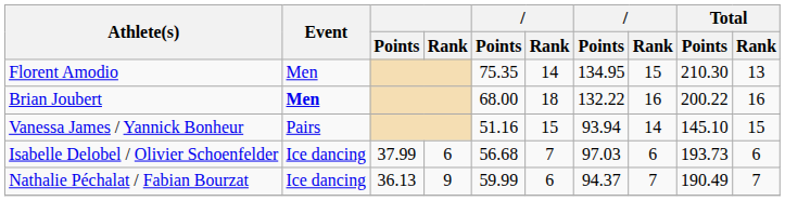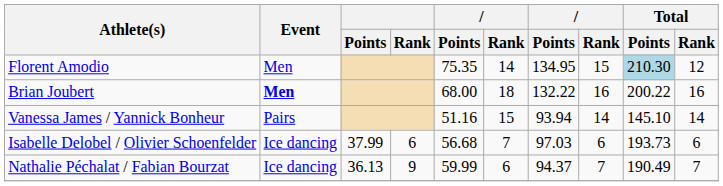 <table class="wikitable">
 <tr>
 <th rowspan="2">Athlete(s)</th>
 <th rowspan="2">Event</th>
 <th colspan="2"></th>
 <th colspan="2">/</th>
 <th colspan="2">/</th>
 <th colspan="2">Total</th>
 </tr>
 <tr>
 <th>Points</th>
 <th>Rank</th>
 <th>Points</th>
 <th>Rank</th>
 <th>Points</th>
 <th>Rank</th>
 <th>Points</th>
 <th>Rank</th>
 </tr>
 <tr>
 <td><a href='#'>Florent Amodio</a></td>
 <td><a href='#'>Men</a></td>
 <td colspan="2" bgcolor="wheat"></td>
 <td style="text-align:center;">75.35</td>
 <td style="text-align:center;">14</td>
 <td style="text-align:center;">134.95</td>
 <td style="text-align:center;">15</td>
-<td style="text-align:center;">210.30</td>
-<td style="text-align:center;">13</td>
+<td style="background: lightblue; text-align:center;">210.30</td>
+<td style="text-align:center;">12</td>
 </tr>
 <tr>
 <td><a href='#'>Brian Joubert</a></td>
 <td><strong><a href='#'>Men</a></strong></td>
 <td colspan="2" bgcolor="wheat"></td>
 <td style="text-align:center;">68.00</td>
 <td style="text-align:center;">18</td>
 <td style="text-align:center;">132.22</td>
 <td style="text-align:center;">16</td>
 <td style="text-align:center;">200.22</td>
 <td style="text-align:center;">16</td>
 </tr>
 <tr>
 <td><a href='#'>Vanessa James</a> / <a href='#'>Yannick Bonheur</a></td>
 <td><a href='#'>Pairs</a></td>
 <td colspan="2" bgcolor="wheat"></td>
 <td style="text-align:center;">51.16</td>
 <td style="text-align:center;">15</td>
 <td style="text-align:center;">93.94</td>
 <td style="text-align:center;">14</td>
 <td style="text-align:center;">145.10</td>
-<td style="text-align:center;">15</td>
+<td style="text-align:center;">14</td>
 </tr>
 <tr>
 <td><a href='#'>Isabelle Delobel</a> / <a href='#'>Olivier Schoenfelder</a></td>
 <td><a href='#'>Ice dancing</a></td>
 <td style="text-align:center;">37.99</td>
 <td style="text-align:center;">6</td>
 <td style="text-align:center;">56.68</td>
 <td style="text-align:center;">7</td>
 <td style="text-align:center;">97.03</td>
 <td style="text-align:center;">6</td>
 <td style="text-align:center;">193.73</td>
 <td style="text-align:center;">6</td>
 </tr>
 <tr>
 <td><a href='#'>Nathalie Péchalat</a> / <a href='#'>Fabian Bourzat</a></td>
 <td><a href='#'>Ice dancing</a></td>
 <td style="text-align:center;">36.13</td>
 <td style="text-align:center;">9</td>
 <td style="text-align:center;">59.99</td>
 <td style="text-align:center;">6</td>
 <td style="text-align:center;">94.37</td>
 <td style="text-align:center;">7</td>
 <td style="text-align:center;">190.49</td>
 <td style="text-align:center;">7</td>
 </tr>
 <tr>
 </tr>
 </table>
